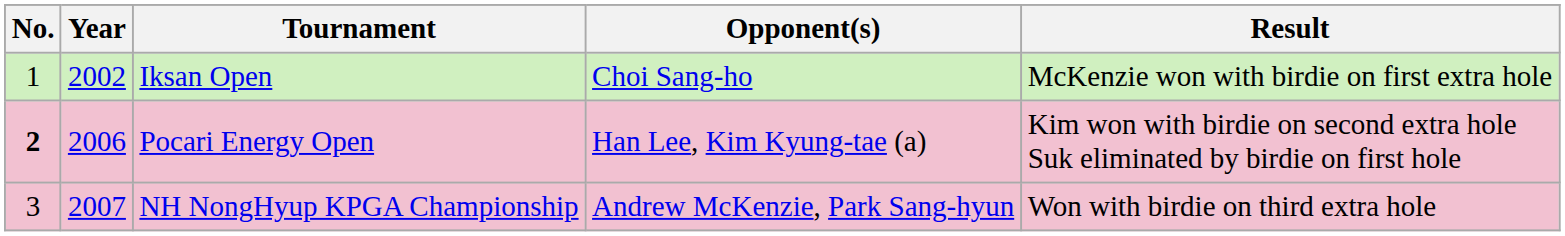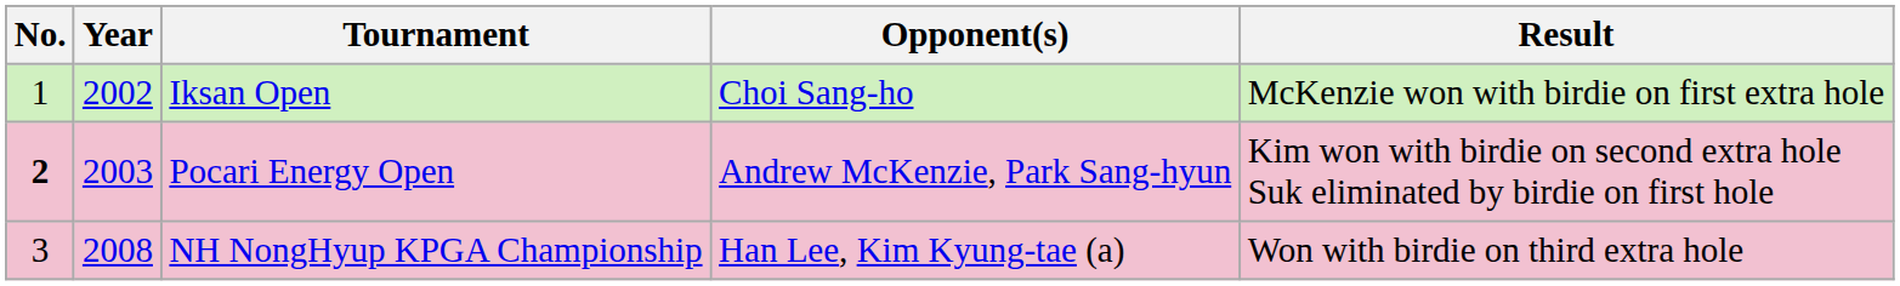 <table class="wikitable" style="font-size:95%;">
 <tr>
 <th>No.</th>
 <th>Year</th>
 <th>Tournament</th>
 <th>Opponent(s)</th>
 <th>Result</th>
 </tr>
 <tr style="background:#D0F0C0;">
 <td align=center>1</td>
 <td><a href='#'>2002</a></td>
 <td><a href='#'>Iksan Open</a></td>
 <td> <a href='#'>Choi Sang-ho</a></td>
 <td>McKenzie won with birdie on first extra hole</td>
 </tr>
 <tr style="background:#F2C1D1;">
 <td align=center><strong>2</strong></td>
-<td><a href='#'>2006</a></td>
+<td><a href='#'>2003</a></td>
 <td><a href='#'>Pocari Energy Open</a></td>
-<td> <a href='#'>Han Lee</a>,  <a href='#'>Kim Kyung-tae</a> (a)</td>
+<td> <a href='#'>Andrew McKenzie</a>,  <a href='#'>Park Sang-hyun</a></td>
 <td>Kim won with birdie on second extra hole<br>Suk eliminated by birdie on first hole</td>
 </tr>
 <tr style="background:#F2C1D1;">
 <td align=center>3</td>
-<td><a href='#'>2007</a></td>
+<td><a href='#'>2008</a></td>
 <td><a href='#'>NH NongHyup KPGA Championship</a></td>
-<td> <a href='#'>Andrew McKenzie</a>,  <a href='#'>Park Sang-hyun</a></td>
+<td> <a href='#'>Han Lee</a>,  <a href='#'>Kim Kyung-tae</a> (a)</td>
 <td>Won with birdie on third extra hole</td>
 </tr>
 </table>
